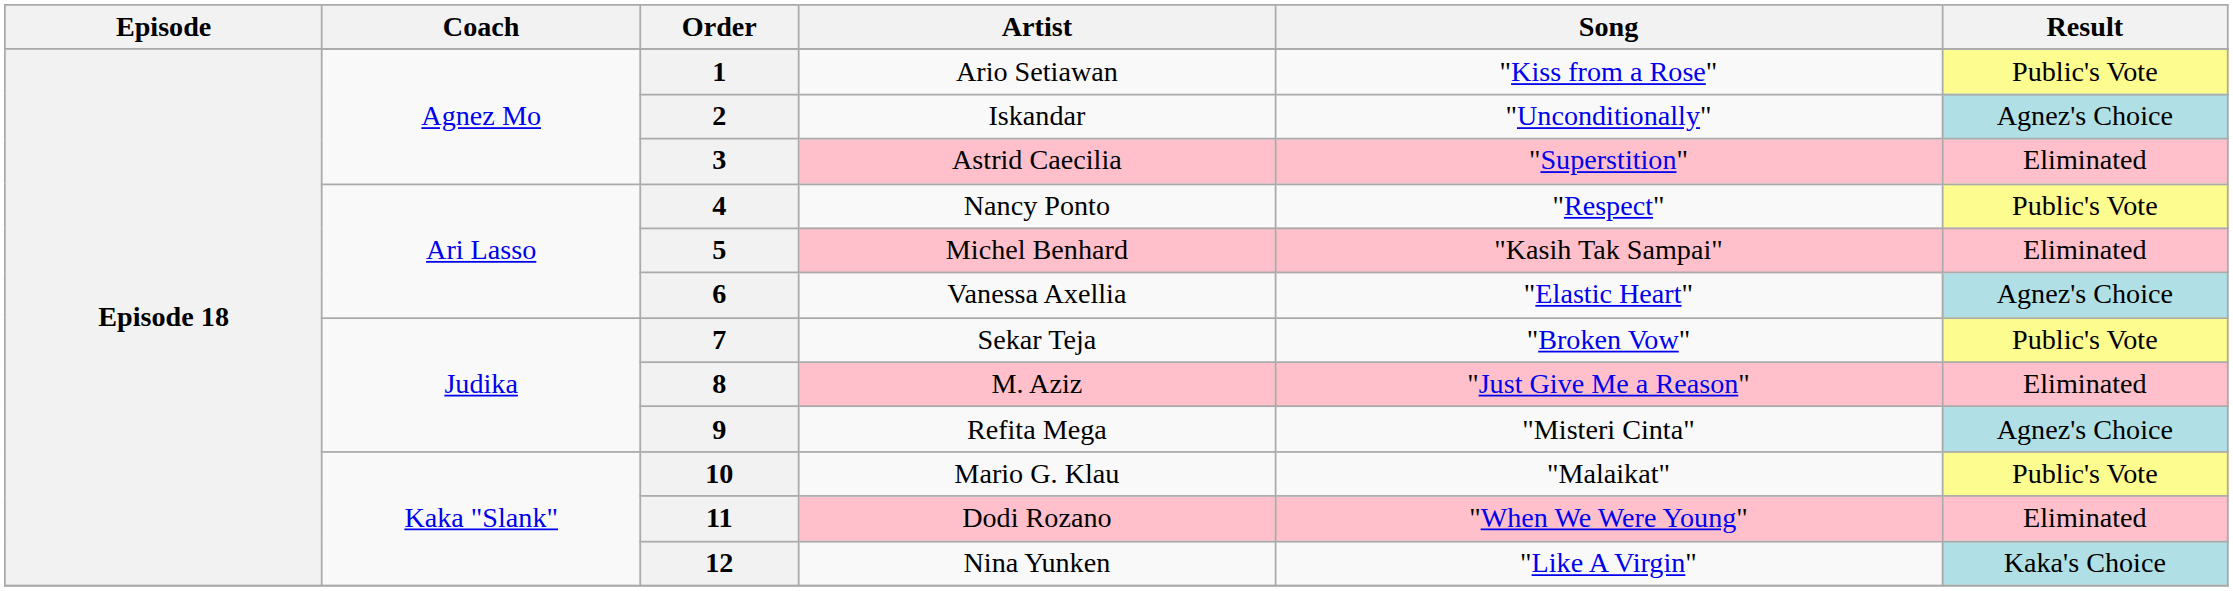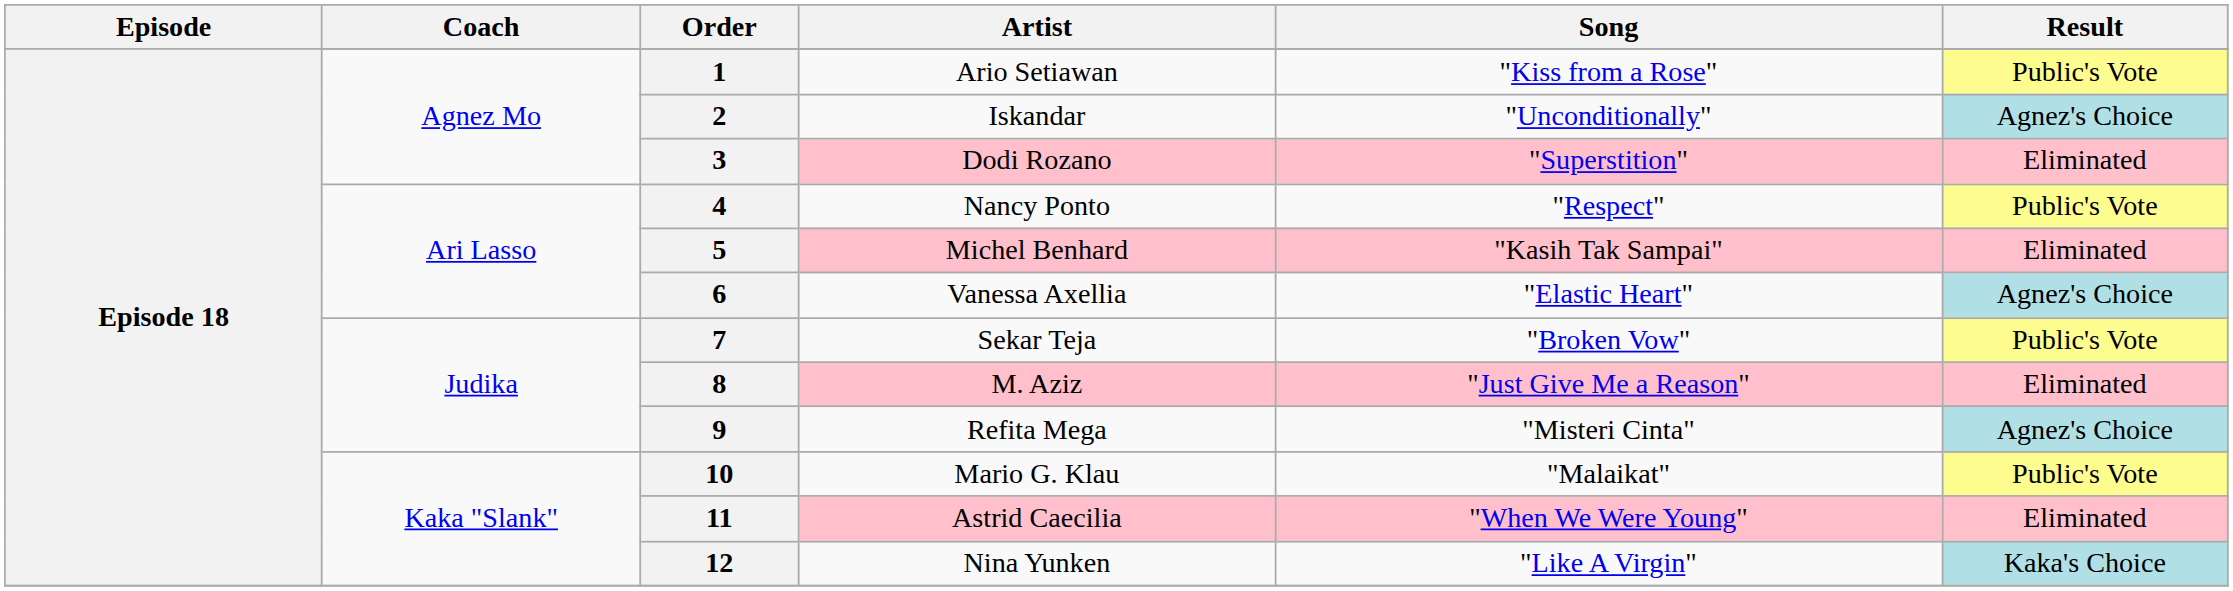 <table class="wikitable" style="text-align: center; width:100%;">
 <tr>
 <th style="width:10%;">Episode</th>
 <th style="width:10%;">Coach</th>
 <th style="width:05%;">Order</th>
 <th style="width:15%;">Artist</th>
 <th style="width:21%;">Song</th>
 <th style="width:9%;">Result</th>
 </tr>
 <tr>
 <th rowspan="13">Episode 18<br><small></small></th>
 </tr>
 <tr>
 <td rowspan=3><a href='#'>Agnez Mo</a></td>
 <th>1</th>
 <td>Ario Setiawan</td>
 <td>"<a href='#'>Kiss from a Rose</a>"</td>
 <td style="background:#fdfc8f;">Public's Vote</td>
 </tr>
 <tr>
 <th>2</th>
 <td>Iskandar</td>
 <td>"<a href='#'>Unconditionally</a>"</td>
 <td style="background:#b0e0e6">Agnez's Choice</td>
 </tr>
 <tr>
 <th>3</th>
-<td style="background:pink;">Astrid Caecilia</td>
+<td style="background:pink;">Dodi Rozano</td>
 <td style="background:pink;">"<a href='#'>Superstition</a>"</td>
 <td style="background:pink;">Eliminated</td>
 </tr>
 <tr>
 <td rowspan=3><a href='#'>Ari Lasso</a></td>
 <th>4</th>
 <td>Nancy Ponto</td>
 <td>"<a href='#'>Respect</a>"</td>
 <td style="background:#fdfc8f;">Public's Vote</td>
 </tr>
 <tr>
 <th>5</th>
 <td style="background:pink;">Michel Benhard</td>
 <td style="background:pink;">"Kasih Tak Sampai"</td>
 <td style="background:pink;">Eliminated</td>
 </tr>
 <tr>
 <th>6</th>
 <td>Vanessa Axellia</td>
 <td>"<a href='#'>Elastic Heart</a>"</td>
 <td style="background:#b0e0e6">Agnez's Choice</td>
 </tr>
 <tr>
 <td rowspan=3><a href='#'>Judika</a></td>
 <th>7</th>
 <td>Sekar Teja</td>
 <td>"<a href='#'>Broken Vow</a>"</td>
 <td style="background:#fdfc8f;">Public's Vote</td>
 </tr>
 <tr>
 <th>8</th>
 <td style="background:pink;">M. Aziz</td>
 <td style="background:pink;">"<a href='#'>Just Give Me a Reason</a>"</td>
 <td style="background:pink;">Eliminated</td>
 </tr>
 <tr>
 <th>9</th>
 <td>Refita Mega</td>
 <td>"Misteri Cinta"</td>
 <td style="background:#b0e0e6">Agnez's Choice</td>
 </tr>
 <tr>
 <td rowspan=3><a href='#'>Kaka "Slank"</a></td>
 <th>10</th>
 <td>Mario G. Klau</td>
 <td>"Malaikat"</td>
 <td style="background:#fdfc8f;">Public's Vote</td>
 </tr>
 <tr>
 <th>11</th>
-<td style="background:pink;">Dodi Rozano</td>
+<td style="background:pink;">Astrid Caecilia</td>
 <td style="background:pink;">"<a href='#'>When We Were Young</a>"</td>
 <td style="background:pink;">Eliminated</td>
 </tr>
 <tr>
 <th>12</th>
 <td>Nina Yunken</td>
 <td>"<a href='#'>Like A Virgin</a>"</td>
 <td style="background:#b0e0e6">Kaka's Choice</td>
 </tr>
 <tr>
 </tr>
 </table>
